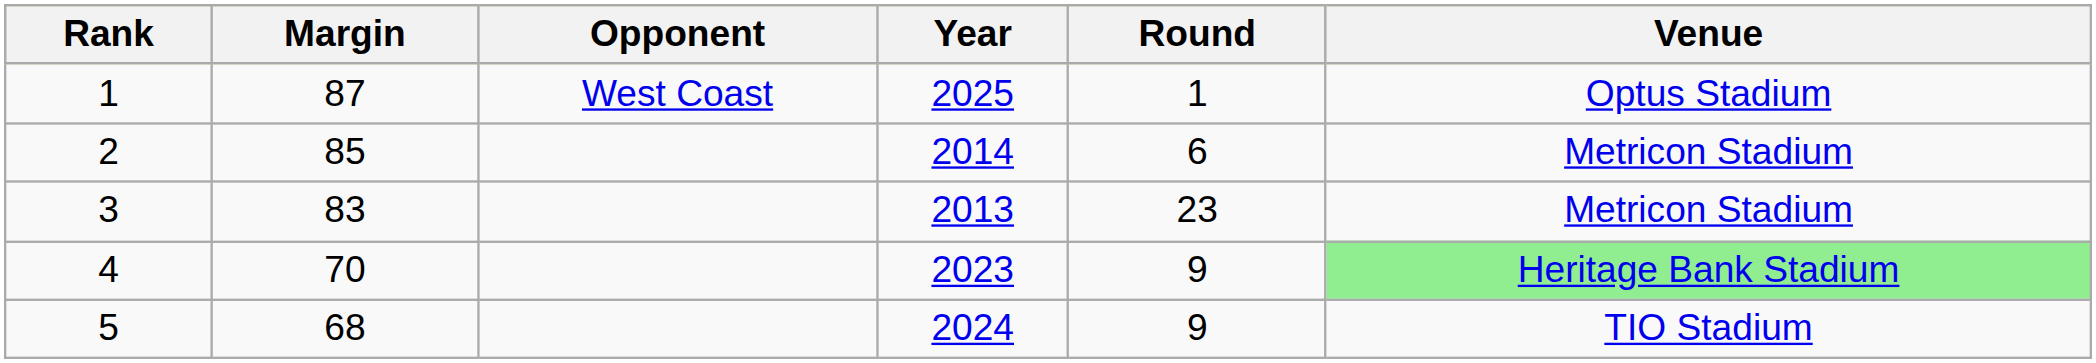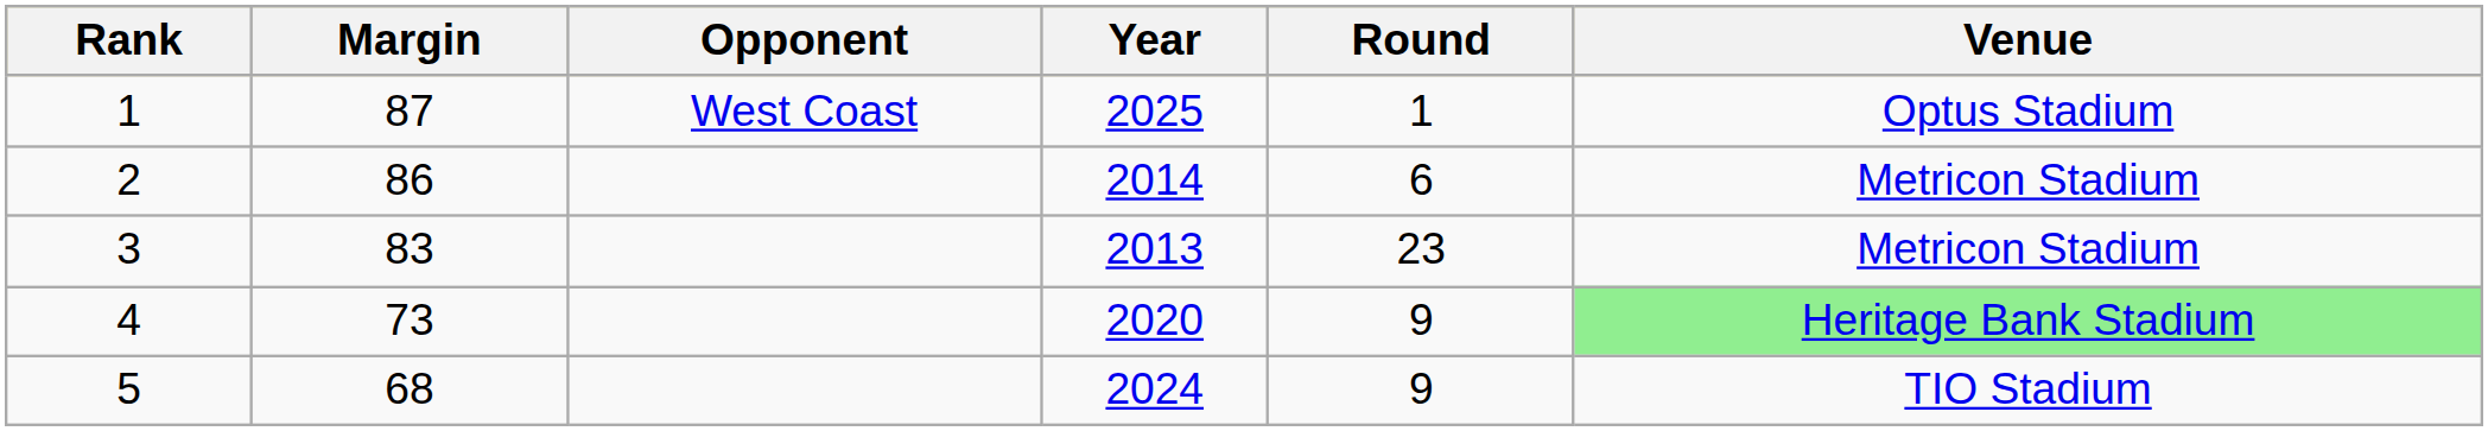 <table class="wikitable sortable" style="width:900px;">
 <tr style="background:#bdb76b;">
 <th>Rank</th>
 <th>Margin</th>
 <th>Opponent</th>
 <th>Year</th>
 <th>Round</th>
 <th>Venue</th>
 </tr>
 <tr>
 <td align=center>1</td>
 <td align=center>87</td>
 <td align="center"><a href='#'>West Coast</a></td>
 <td align="center"><a href='#'>2025</a></td>
 <td align="center">1</td>
 <td align="center"><a href='#'>Optus Stadium</a></td>
 </tr>
 <tr>
 <td align=center>2</td>
-<td align=center>85</td>
+<td align=center>86</td>
 <td align="center"></td>
 <td align="center"><a href='#'>2014</a></td>
 <td align="center">6</td>
 <td align="center"><a href='#'>Metricon Stadium</a></td>
 </tr>
 <tr>
 <td align=center>3</td>
 <td align=center>83</td>
 <td align="center"></td>
 <td align="center"><a href='#'>2013</a></td>
 <td align="center">23</td>
 <td align="center"><a href='#'>Metricon Stadium</a></td>
 </tr>
 <tr>
 <td align=center>4</td>
-<td align=center>70</td>
+<td align=center>73</td>
 <td align="center"></td>
-<td align="center"><a href='#'>2023</a></td>
+<td align="center"><a href='#'>2020</a></td>
 <td align="center">9</td>
 <td align=center style="background: lightgreen;"><a href='#'>Heritage Bank Stadium</a></td>
 </tr>
 <tr>
 <td align="center">5</td>
 <td align="center">68</td>
 <td align="center"></td>
 <td align="center"><a href='#'>2024</a></td>
 <td align="center">9</td>
 <td align="center"><a href='#'>TIO Stadium</a></td>
 </tr>
 </table>
